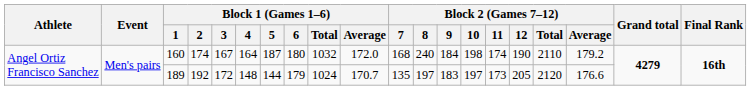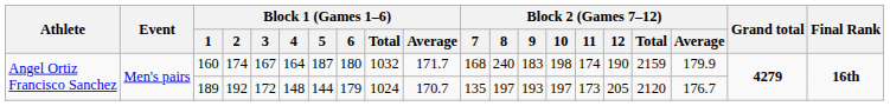 <table class="wikitable" border="1" style="font-size:90%">
 <tr>
 <th rowspan=2>Athlete</th>
 <th rowspan=2>Event</th>
 <th colspan=8>Block 1 (Games 1–6)</th>
 <th colspan=8>Block 2 (Games 7–12)</th>
 <th rowspan=2>Grand total</th>
 <th rowspan=2>Final Rank</th>
 </tr>
 <tr>
 <th>1</th>
 <th>2</th>
 <th>3</th>
 <th>4</th>
 <th>5</th>
 <th>6</th>
 <th>Total</th>
 <th>Average</th>
 <th>7</th>
 <th>8</th>
 <th>9</th>
 <th>10</th>
 <th>11</th>
 <th>12</th>
 <th>Total</th>
 <th>Average</th>
 </tr>
 <tr>
 <td rowspan=2><a href='#'>Angel Ortiz</a> <br> <a href='#'>Francisco Sanchez</a></td>
 <td rowspan=2><a href='#'>Men's pairs</a></td>
 <td align=center>160</td>
 <td align=center>174</td>
 <td align=center>167</td>
 <td align=center>164</td>
 <td align=center>187</td>
 <td align=center>180</td>
 <td align=center>1032</td>
-<td align=center>172.0</td>
+<td align=center>171.7</td>
 <td align=center>168</td>
 <td align=center>240</td>
-<td align=center>184</td>
+<td align=center>183</td>
 <td align=center>198</td>
 <td align=center>174</td>
 <td align=center>190</td>
-<td align=center>2110</td>
-<td align=center>179.2</td>
+<td align=center>2159</td>
+<td align=center>179.9</td>
 <td align=center rowspan=2><strong>4279</strong></td>
 <td align=center rowspan=2><strong>16th</strong></td>
 </tr>
 <tr>
 <td align=center>189</td>
 <td align=center>192</td>
 <td align=center>172</td>
 <td align=center>148</td>
 <td align=center>144</td>
 <td align=center>179</td>
 <td align=center>1024</td>
 <td align=center>170.7</td>
 <td align=center>135</td>
 <td align=center>197</td>
-<td align=center>183</td>
+<td align=center>193</td>
 <td align=center>197</td>
 <td align=center>173</td>
 <td align=center>205</td>
 <td align=center>2120</td>
-<td align=center>176.6</td>
+<td align=center>176.7</td>
 </tr>
 </table>
